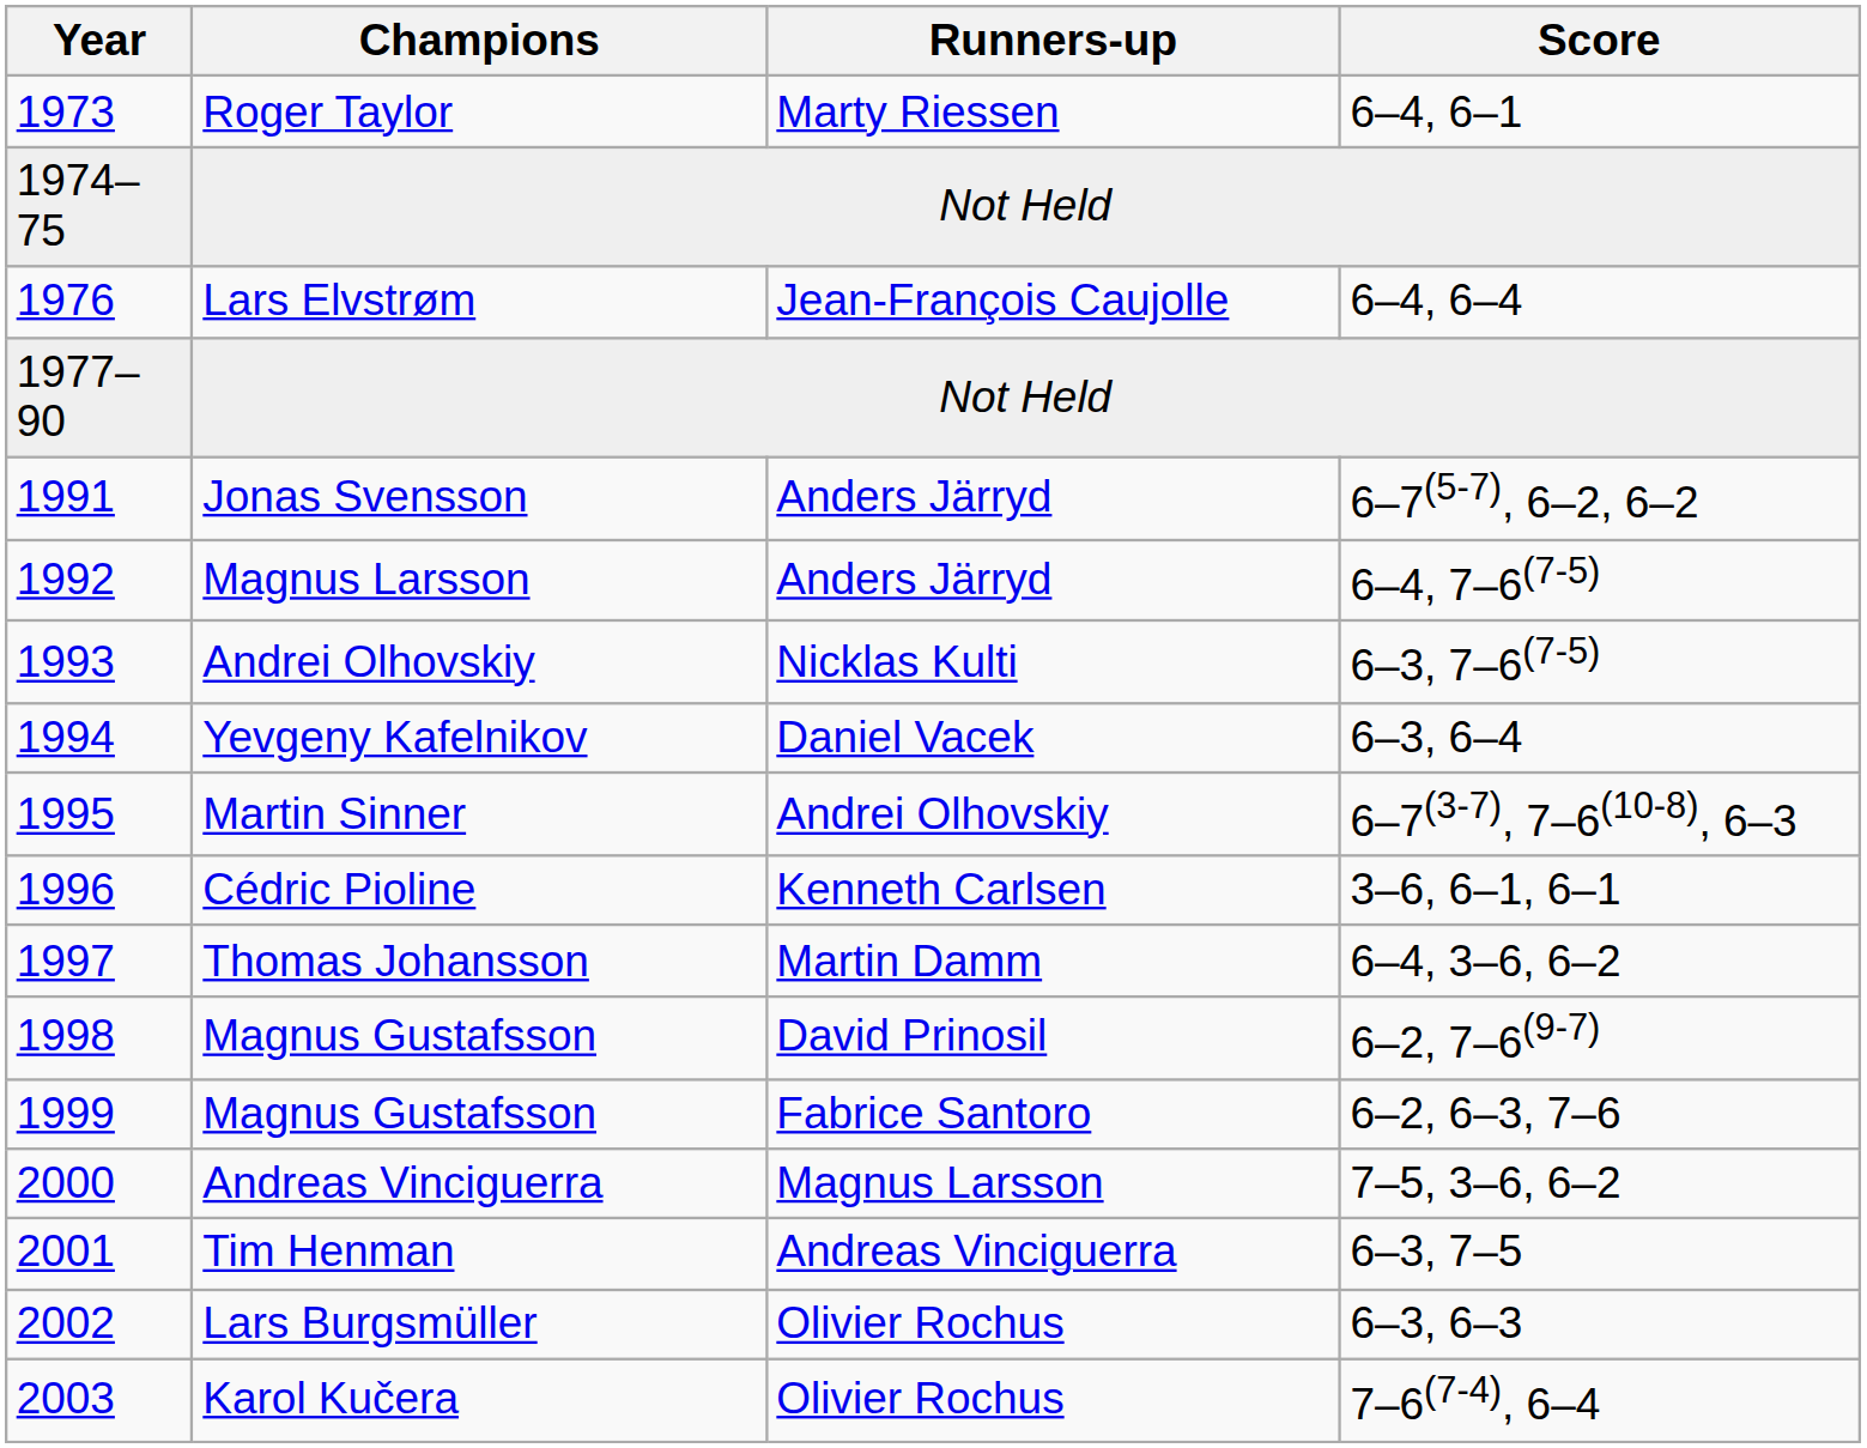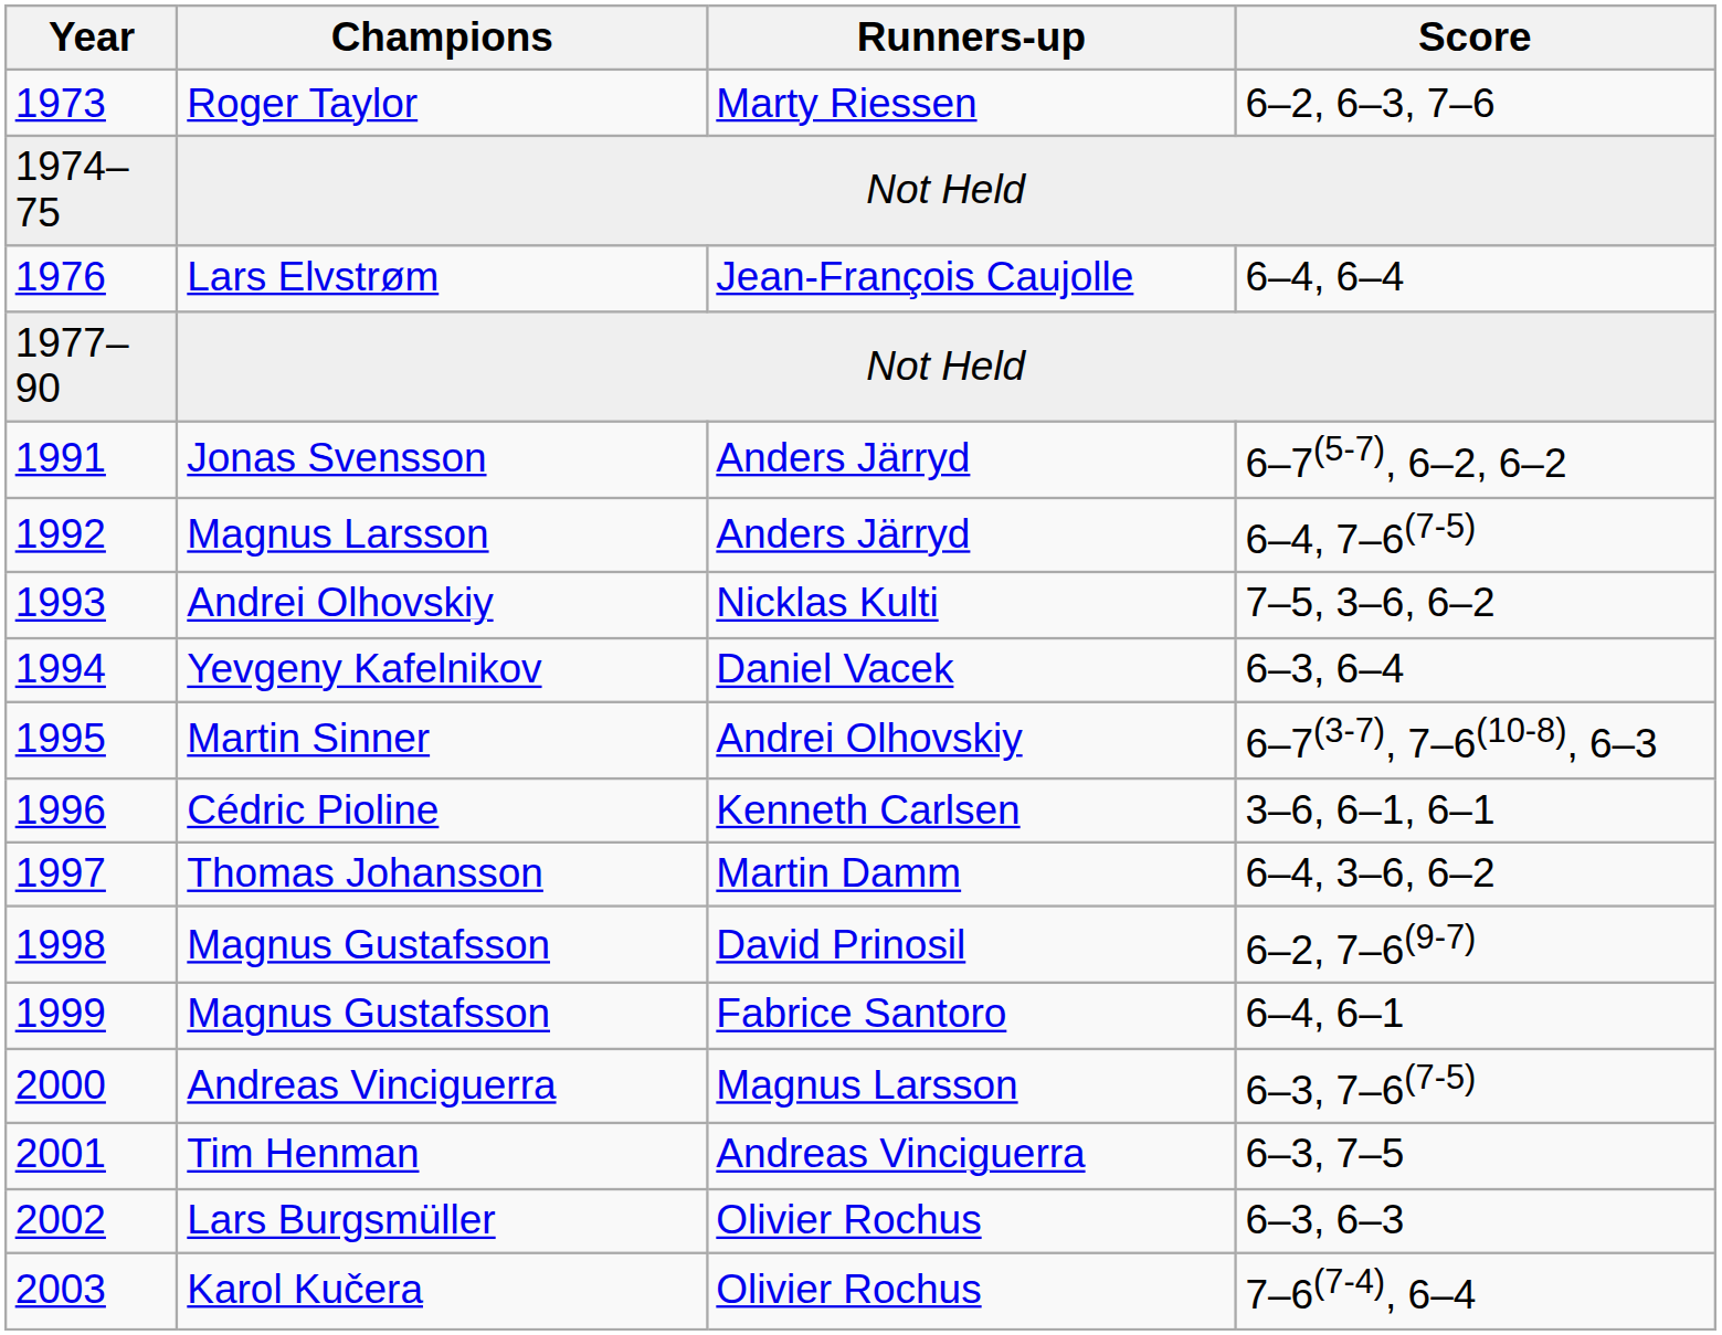 <table class=wikitable>
 <tr>
 <th style="width:60px">Year</th>
 <th style="width:200px">Champions</th>
 <th style="width:200px">Runners-up</th>
 <th style="width:180px" class="unsortable">Score</th>
 </tr>
 <tr>
 <td><a href='#'>1973</a></td>
 <td> <a href='#'>Roger Taylor</a></td>
 <td> <a href='#'>Marty Riessen</a></td>
-<td>6–4, 6–1</td>
+<td>6–2, 6–3, 7–6</td>
 </tr>
 <tr>
 <td style="background:#efefef">1974–75</td>
 <td colspan=3 align=center style="background:#efefef"><em>Not Held</em></td>
 </tr>
 <tr>
 <td><a href='#'>1976</a></td>
 <td> <a href='#'>Lars Elvstrøm</a></td>
 <td> <a href='#'>Jean-François Caujolle</a></td>
 <td>6–4, 6–4</td>
 </tr>
 <tr>
 <td style="background:#efefef">1977–90</td>
 <td colspan=3 align=center style="background:#efefef"><em>Not Held</em></td>
 </tr>
 <tr>
 <td><a href='#'>1991</a></td>
 <td> <a href='#'>Jonas Svensson</a></td>
 <td> <a href='#'>Anders Järryd</a></td>
 <td>6–7<sup>(5-7)</sup>, 6–2, 6–2</td>
 </tr>
 <tr>
 <td><a href='#'>1992</a></td>
 <td> <a href='#'>Magnus Larsson</a></td>
 <td> <a href='#'>Anders Järryd</a></td>
 <td>6–4, 7–6<sup>(7-5)</sup></td>
 </tr>
 <tr>
 <td><a href='#'>1993</a></td>
 <td> <a href='#'>Andrei Olhovskiy</a></td>
 <td> <a href='#'>Nicklas Kulti</a></td>
-<td>6–3, 7–6<sup>(7-5)</sup></td>
+<td>7–5, 3–6, 6–2</td>
 </tr>
 <tr>
 <td><a href='#'>1994</a></td>
 <td> <a href='#'>Yevgeny Kafelnikov</a></td>
 <td> <a href='#'>Daniel Vacek</a></td>
 <td>6–3, 6–4</td>
 </tr>
 <tr>
 <td><a href='#'>1995</a></td>
 <td> <a href='#'>Martin Sinner</a></td>
 <td> <a href='#'>Andrei Olhovskiy</a></td>
 <td>6–7<sup>(3-7)</sup>, 7–6<sup>(10-8)</sup>, 6–3</td>
 </tr>
 <tr>
 <td><a href='#'>1996</a></td>
 <td> <a href='#'>Cédric Pioline</a></td>
 <td> <a href='#'>Kenneth Carlsen</a></td>
 <td>3–6, 6–1, 6–1</td>
 </tr>
 <tr>
 <td><a href='#'>1997</a></td>
 <td> <a href='#'>Thomas Johansson</a></td>
 <td> <a href='#'>Martin Damm</a></td>
 <td>6–4, 3–6, 6–2</td>
 </tr>
 <tr>
 <td><a href='#'>1998</a></td>
 <td> <a href='#'>Magnus Gustafsson</a></td>
 <td> <a href='#'>David Prinosil</a></td>
 <td>6–2, 7–6<sup>(9-7)</sup></td>
 </tr>
 <tr>
 <td><a href='#'>1999</a></td>
 <td> <a href='#'>Magnus Gustafsson</a></td>
 <td> <a href='#'>Fabrice Santoro</a></td>
-<td>6–2, 6–3, 7–6</td>
+<td>6–4, 6–1</td>
 </tr>
 <tr>
 <td><a href='#'>2000</a></td>
 <td> <a href='#'>Andreas Vinciguerra</a></td>
 <td> <a href='#'>Magnus Larsson</a></td>
-<td>7–5, 3–6, 6–2</td>
+<td>6–3, 7–6<sup>(7-5)</sup></td>
 </tr>
 <tr>
 <td><a href='#'>2001</a></td>
 <td> <a href='#'>Tim Henman</a></td>
 <td> <a href='#'>Andreas Vinciguerra</a></td>
 <td>6–3, 7–5</td>
 </tr>
 <tr>
 <td><a href='#'>2002</a></td>
 <td> <a href='#'>Lars Burgsmüller</a></td>
 <td> <a href='#'>Olivier Rochus</a></td>
 <td>6–3, 6–3</td>
 </tr>
 <tr>
 <td><a href='#'>2003</a></td>
 <td> <a href='#'>Karol Kučera</a></td>
 <td> <a href='#'>Olivier Rochus</a></td>
 <td>7–6<sup>(7-4)</sup>, 6–4</td>
 </tr>
 </table>
